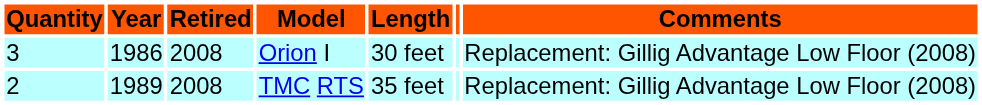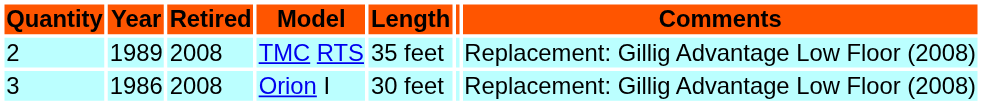 <table class="toccolours sortable" style="font-size: 85%;">
 <tr bgcolor=#FF5500>
 <th>Quantity</th>
 <th>Year</th>
 <th>Retired</th>
 <th>Model</th>
 <th>Length</th>
 <th></th>
 <th>Comments</th>
 </tr>
 <tr bgcolor="#BBFFFF">
+<td>2</td>
+<td>1989</td>
+<td>2008</td>
+<td><a href='#'>TMC</a> <a href='#'>RTS</a></td>
+<td>35 feet</td>
+<td></td>
+<td>Replacement: Gillig Advantage Low Floor (2008)</td>
+</tr>
+<tr bgcolor="#BBFFFF">
 <td>3</td>
 <td>1986</td>
 <td>2008</td>
 <td><a href='#'>Orion</a> I</td>
 <td>30 feet</td>
 <td></td>
 <td>Replacement: Gillig Advantage Low Floor (2008)</td>
 </tr>
-<tr bgcolor="#BBFFFF">
-<td>2</td>
-<td>1989</td>
-<td>2008</td>
-<td><a href='#'>TMC</a> <a href='#'>RTS</a></td>
-<td>35 feet</td>
-<td></td>
-<td>Replacement: Gillig Advantage Low Floor (2008)</td>
-</tr>
 </table>
